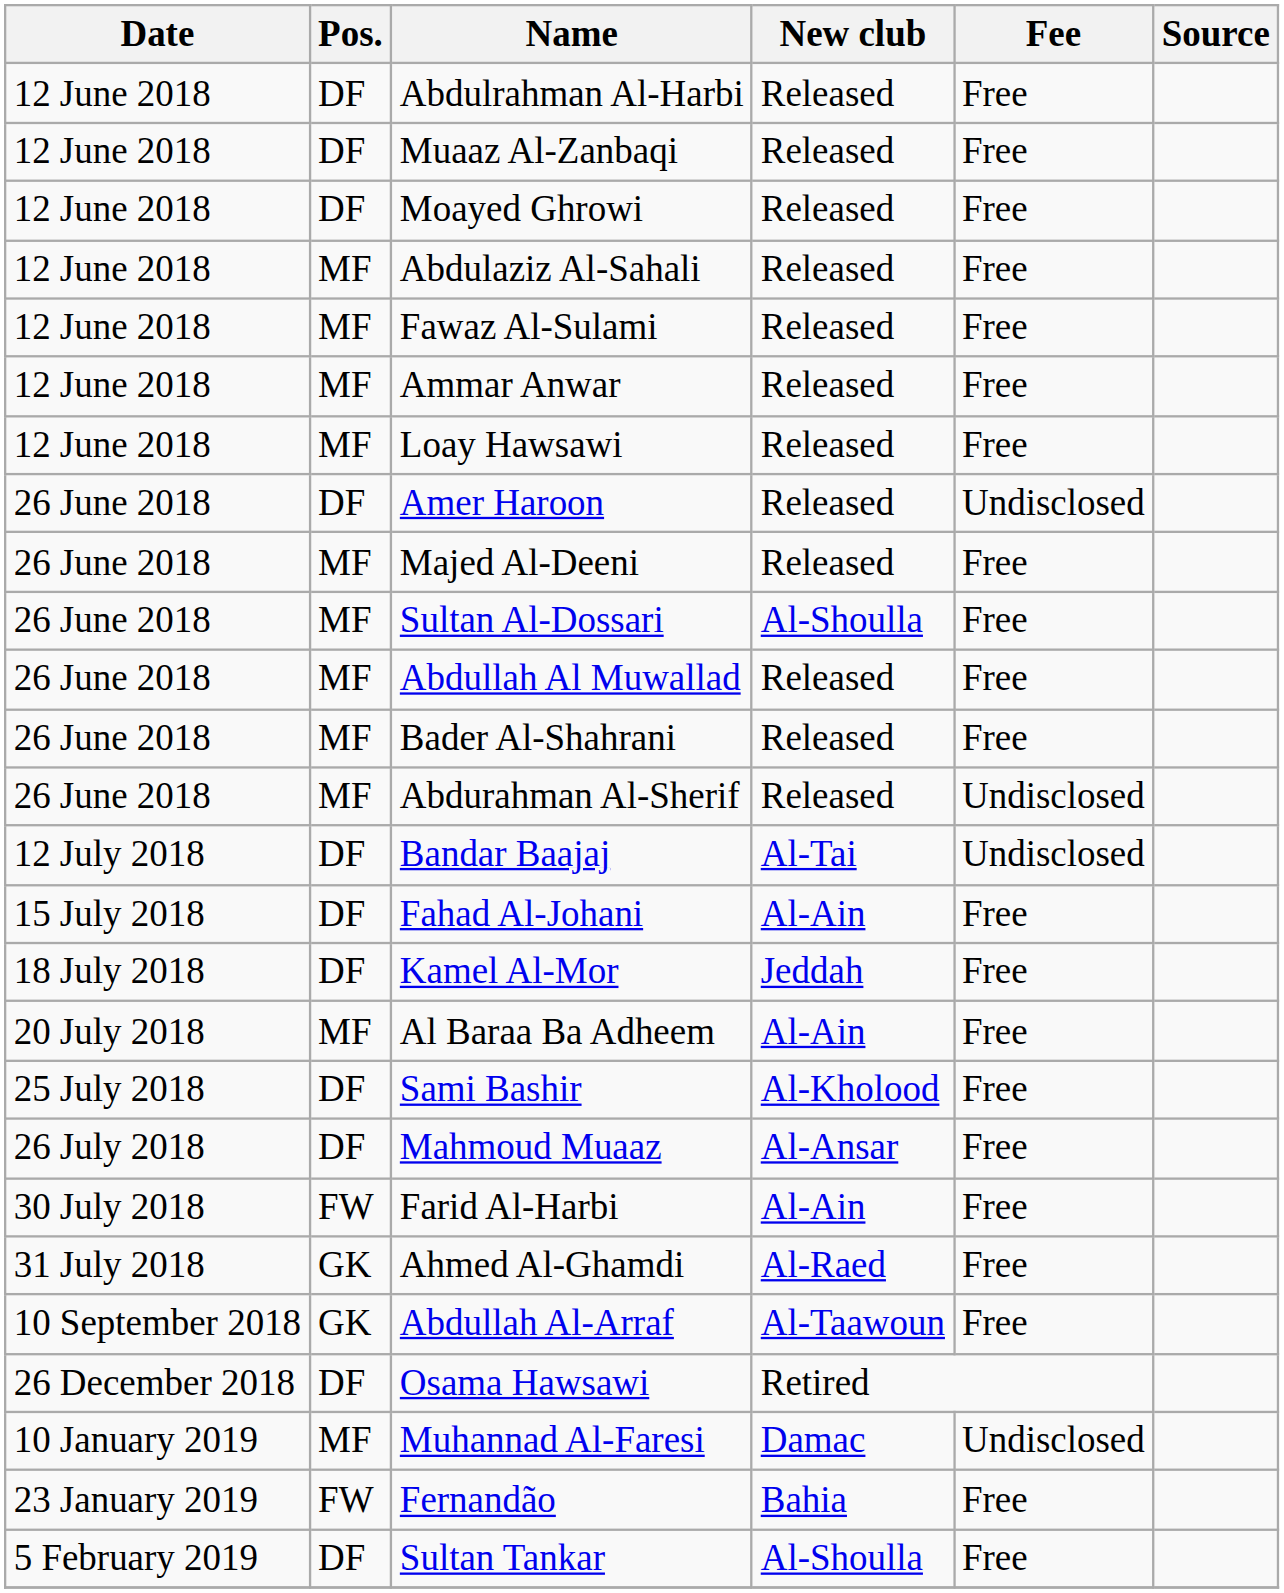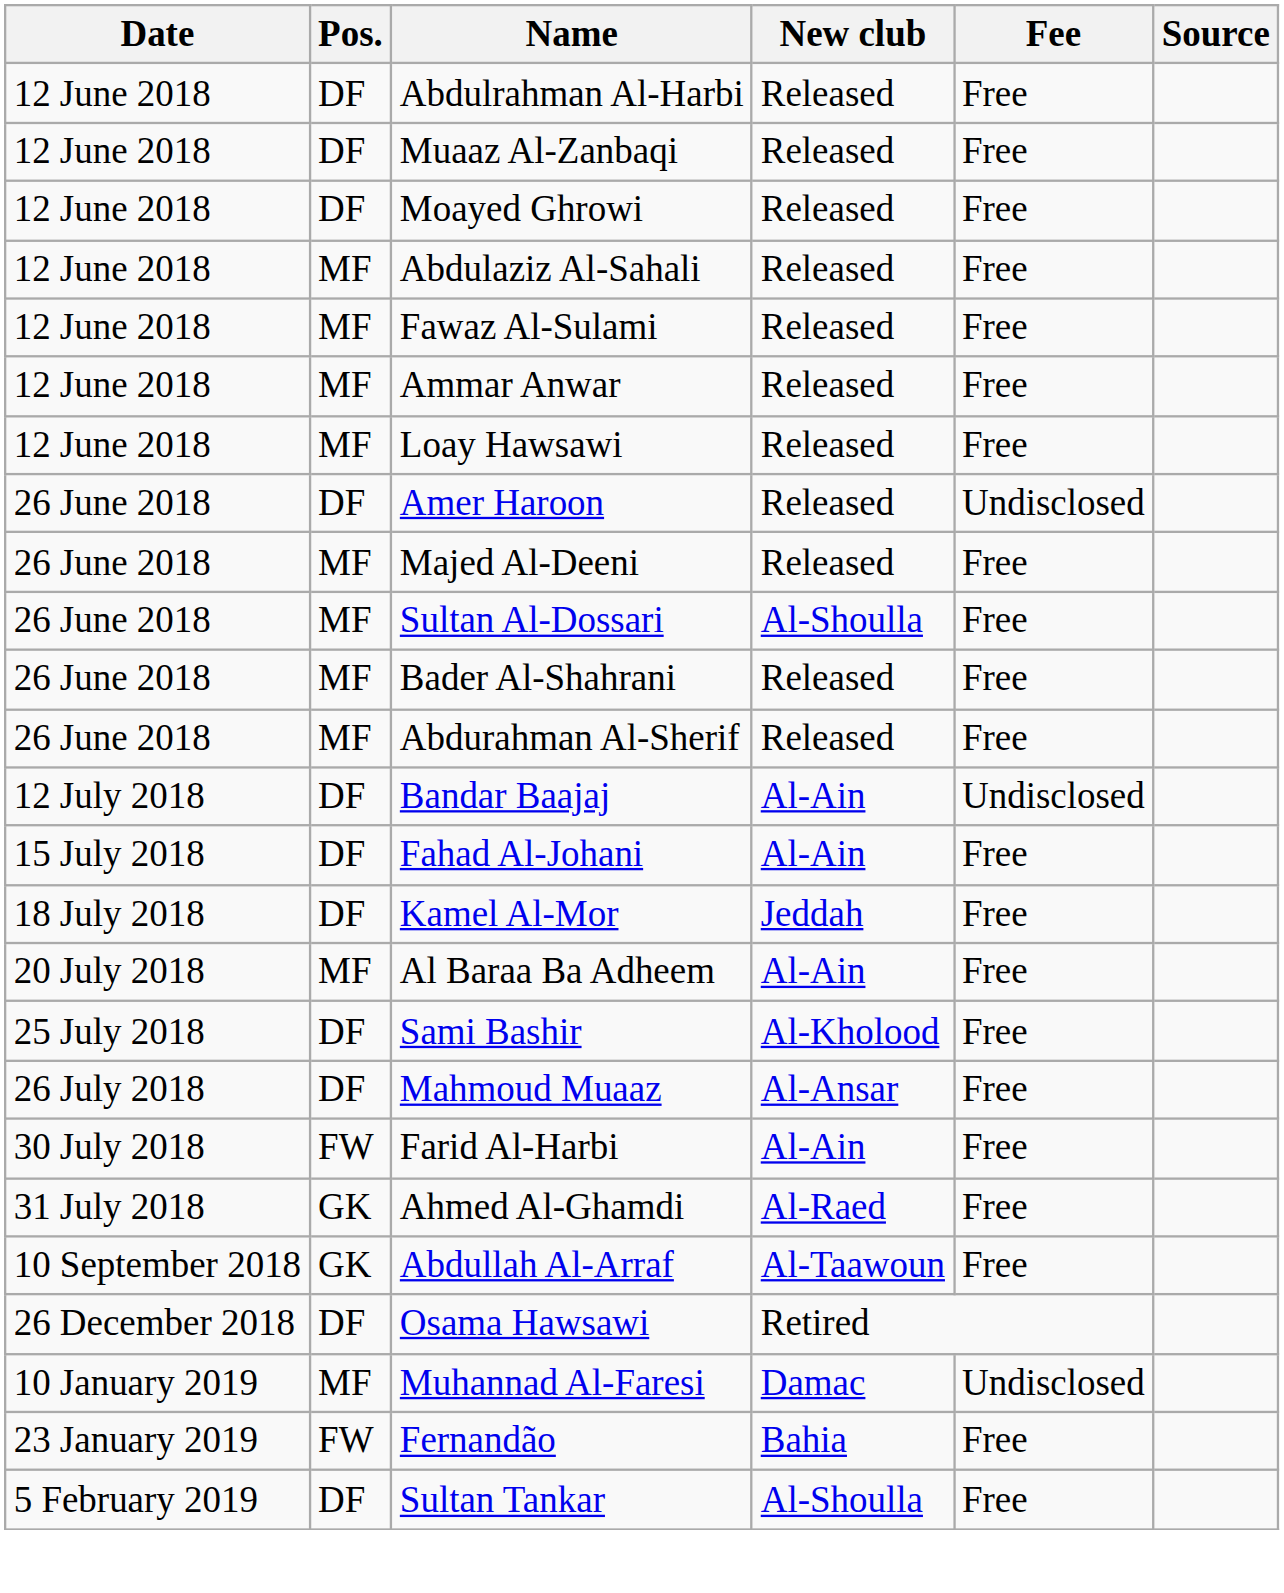 <table class="wikitable" style="text-align:left">
 <tr>
 <th>Date</th>
 <th>Pos.</th>
 <th>Name</th>
 <th>New club</th>
 <th>Fee</th>
 <th>Source</th>
 </tr>
 <tr>
 <td>12 June 2018</td>
 <td>DF</td>
 <td> Abdulrahman Al-Harbi</td>
 <td>Released</td>
 <td>Free</td>
 <td></td>
 </tr>
 <tr>
 <td>12 June 2018</td>
 <td>DF</td>
 <td> Muaaz Al-Zanbaqi</td>
 <td>Released</td>
 <td>Free</td>
 <td></td>
 </tr>
 <tr>
 <td>12 June 2018</td>
 <td>DF</td>
 <td> Moayed Ghrowi</td>
 <td>Released</td>
 <td>Free</td>
 <td></td>
 </tr>
 <tr>
 <td>12 June 2018</td>
 <td>MF</td>
 <td> Abdulaziz Al-Sahali</td>
 <td>Released</td>
 <td>Free</td>
 <td></td>
 </tr>
 <tr>
 <td>12 June 2018</td>
 <td>MF</td>
 <td> Fawaz Al-Sulami</td>
 <td>Released</td>
 <td>Free</td>
 <td></td>
 </tr>
 <tr>
 <td>12 June 2018</td>
 <td>MF</td>
 <td> Ammar Anwar</td>
 <td>Released</td>
 <td>Free</td>
 <td></td>
 </tr>
 <tr>
 <td>12 June 2018</td>
 <td>MF</td>
 <td> Loay Hawsawi</td>
 <td>Released</td>
 <td>Free</td>
 <td></td>
 </tr>
 <tr>
 <td>26 June 2018</td>
 <td>DF</td>
 <td> <a href='#'>Amer Haroon</a></td>
 <td>Released</td>
 <td>Undisclosed</td>
 <td></td>
 </tr>
 <tr>
 <td>26 June 2018</td>
 <td>MF</td>
 <td> Majed Al-Deeni</td>
 <td>Released</td>
 <td>Free</td>
 <td></td>
 </tr>
 <tr>
 <td>26 June 2018</td>
 <td>MF</td>
 <td> <a href='#'>Sultan Al-Dossari</a></td>
 <td> <a href='#'>Al-Shoulla</a></td>
 <td>Free</td>
 <td></td>
 </tr>
 <tr>
 <td>26 June 2018</td>
 <td>MF</td>
-<td> <a href='#'>Abdullah Al Muwallad</a></td>
-<td>Released</td>
-<td>Free</td>
-<td></td>
-</tr>
-<tr>
-<td>26 June 2018</td>
-<td>MF</td>
 <td> Bader Al-Shahrani</td>
 <td>Released</td>
 <td>Free</td>
 <td></td>
 </tr>
 <tr>
 <td>26 June 2018</td>
 <td>MF</td>
 <td> Abdurahman Al-Sherif</td>
 <td>Released</td>
-<td>Undisclosed</td>
+<td>Free</td>
 <td></td>
 </tr>
 <tr>
 <td>12 July 2018</td>
 <td>DF</td>
 <td> <a href='#'>Bandar Baajaj</a></td>
-<td> <a href='#'>Al-Tai</a></td>
+<td> <a href='#'>Al-Ain</a></td>
 <td>Undisclosed</td>
 <td></td>
 </tr>
 <tr>
 <td>15 July 2018</td>
 <td>DF</td>
 <td> <a href='#'>Fahad Al-Johani</a></td>
 <td> <a href='#'>Al-Ain</a></td>
 <td>Free</td>
 <td></td>
 </tr>
 <tr>
 <td>18 July 2018</td>
 <td>DF</td>
 <td> <a href='#'>Kamel Al-Mor</a></td>
 <td> <a href='#'>Jeddah</a></td>
 <td>Free</td>
 <td></td>
 </tr>
 <tr>
 <td>20 July 2018</td>
 <td>MF</td>
 <td> Al Baraa Ba Adheem</td>
 <td> <a href='#'>Al-Ain</a></td>
 <td>Free</td>
 <td></td>
 </tr>
 <tr>
 <td>25 July 2018</td>
 <td>DF</td>
 <td> <a href='#'>Sami Bashir</a></td>
 <td> <a href='#'>Al-Kholood</a></td>
 <td>Free</td>
 <td></td>
 </tr>
 <tr>
 <td>26 July 2018</td>
 <td>DF</td>
 <td> <a href='#'>Mahmoud Muaaz</a></td>
 <td> <a href='#'>Al-Ansar</a></td>
 <td>Free</td>
 <td></td>
 </tr>
 <tr>
 <td>30 July 2018</td>
 <td>FW</td>
 <td> Farid Al-Harbi</td>
 <td> <a href='#'>Al-Ain</a></td>
 <td>Free</td>
 <td></td>
 </tr>
 <tr>
 <td>31 July 2018</td>
 <td>GK</td>
 <td> Ahmed Al-Ghamdi</td>
 <td> <a href='#'>Al-Raed</a></td>
 <td>Free</td>
 <td></td>
 </tr>
 <tr>
 <td>10 September 2018</td>
 <td>GK</td>
 <td> <a href='#'>Abdullah Al-Arraf</a></td>
 <td> <a href='#'>Al-Taawoun</a></td>
 <td>Free</td>
 <td></td>
 </tr>
 <tr>
 <td>26 December 2018</td>
 <td>DF</td>
 <td> <a href='#'>Osama Hawsawi</a></td>
 <td colspan=2>Retired</td>
 <td></td>
 </tr>
 <tr>
 <td>10 January 2019</td>
 <td>MF</td>
 <td> <a href='#'>Muhannad Al-Faresi</a></td>
 <td> <a href='#'>Damac</a></td>
 <td>Undisclosed</td>
 <td></td>
 </tr>
 <tr>
 <td>23 January 2019</td>
 <td>FW</td>
 <td> <a href='#'>Fernandão</a></td>
 <td> <a href='#'>Bahia</a></td>
 <td>Free</td>
 <td></td>
 </tr>
 <tr>
 <td>5 February 2019</td>
 <td>DF</td>
 <td> <a href='#'>Sultan Tankar</a></td>
 <td> <a href='#'>Al-Shoulla</a></td>
 <td>Free</td>
 <td></td>
 </tr>
 <tr>
 </tr>
 </table>
